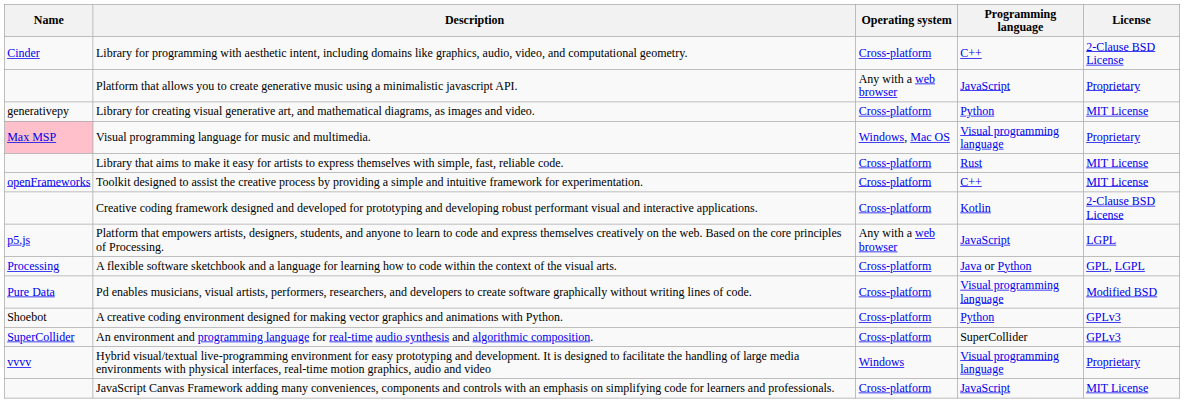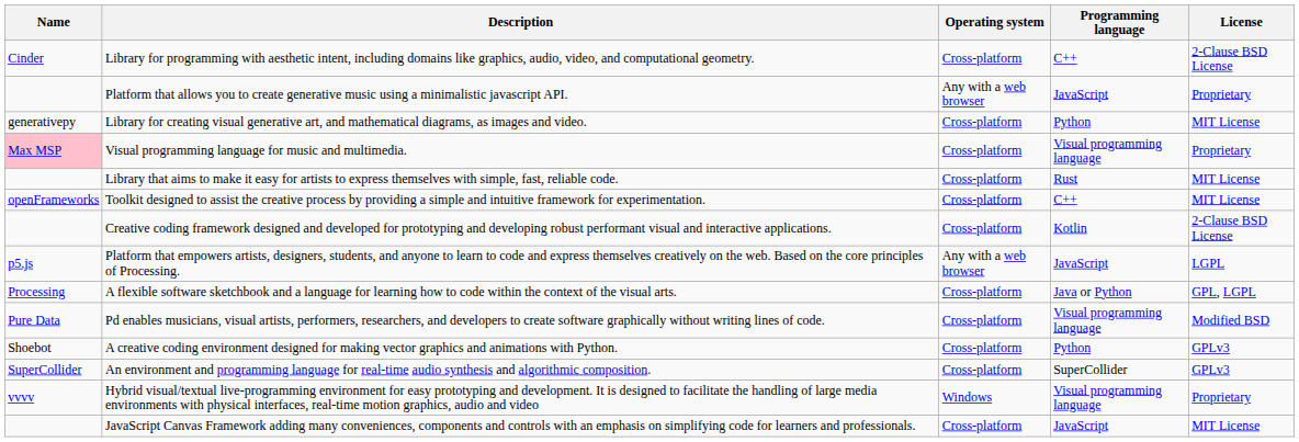 <table class="wikitable sortable">
 <tr>
 <th>Name</th>
 <th>Description</th>
 <th>Operating system</th>
 <th>Programming language</th>
 <th>License</th>
 </tr>
 <tr>
 <td><a href='#'>Cinder</a></td>
 <td>Library for programming with aesthetic intent, including domains like graphics, audio, video, and computational geometry.</td>
 <td><a href='#'>Cross-platform</a></td>
 <td><a href='#'>C++</a></td>
 <td><a href='#'>2-Clause BSD License</a></td>
 </tr>
 <tr>
 <td></td>
 <td>Platform that allows you to create generative music using a minimalistic javascript API.</td>
 <td>Any with a <a href='#'>web browser</a></td>
 <td><a href='#'>JavaScript</a></td>
 <td><a href='#'>Proprietary</a></td>
 </tr>
 <tr>
 <td>generativepy</td>
 <td>Library for creating visual generative art, and mathematical diagrams, as images and video.</td>
 <td><a href='#'>Cross-platform</a></td>
 <td><a href='#'>Python</a></td>
 <td><a href='#'>MIT License</a></td>
 </tr>
 <tr>
 <td style="background: pink;"><a href='#'>Max MSP</a></td>
 <td>Visual programming language for music and multimedia.</td>
-<td><a href='#'>Windows</a>, <a href='#'>Mac OS</a></td>
+<td><a href='#'>Cross-platform</a></td>
 <td><a href='#'>Visual programming language</a></td>
 <td><a href='#'>Proprietary</a></td>
 </tr>
 <tr>
 <td></td>
 <td>Library that aims to make it easy for artists to express themselves with simple, fast, reliable code.</td>
 <td><a href='#'>Cross-platform</a></td>
 <td><a href='#'>Rust</a></td>
 <td><a href='#'>MIT License</a></td>
 </tr>
 <tr>
 <td><a href='#'>openFrameworks</a></td>
 <td>Toolkit designed to assist the creative process by providing a simple and intuitive framework for experimentation.</td>
 <td><a href='#'>Cross-platform</a></td>
 <td><a href='#'>C++</a></td>
 <td><a href='#'>MIT License</a></td>
 </tr>
 <tr>
 <td></td>
 <td>Creative coding framework designed and developed for prototyping and developing robust performant visual and interactive applications.</td>
 <td><a href='#'>Cross-platform</a></td>
 <td><a href='#'>Kotlin</a></td>
 <td><a href='#'>2-Clause BSD License</a></td>
 </tr>
 <tr>
 <td><a href='#'>p5.js</a></td>
 <td>Platform that empowers artists, designers, students, and anyone to learn to code and express themselves creatively on the web. Based on the core principles of Processing.</td>
 <td>Any with a <a href='#'>web browser</a></td>
 <td><a href='#'>JavaScript</a></td>
 <td><a href='#'>LGPL</a></td>
 </tr>
 <tr>
 <td><a href='#'>Processing</a></td>
 <td>A flexible software sketchbook and a language for learning how to code within the context of the visual arts.</td>
 <td><a href='#'>Cross-platform</a></td>
 <td><a href='#'>Java</a> or <a href='#'>Python</a></td>
 <td><a href='#'>GPL</a>, <a href='#'>LGPL</a></td>
 </tr>
 <tr>
 <td><a href='#'>Pure Data</a></td>
 <td>Pd enables musicians, visual artists, performers, researchers, and developers to create software graphically without writing lines of code.</td>
 <td><a href='#'>Cross-platform</a></td>
 <td><a href='#'>Visual programming language</a></td>
 <td><a href='#'>Modified BSD</a></td>
 </tr>
 <tr>
 <td>Shoebot</td>
 <td>A creative coding environment designed for making vector graphics and animations with Python.</td>
 <td><a href='#'>Cross-platform</a></td>
 <td><a href='#'>Python</a></td>
 <td><a href='#'>GPLv3</a></td>
 </tr>
 <tr>
 <td><a href='#'>SuperCollider</a></td>
 <td>An environment and <a href='#'>programming language</a> for <a href='#'>real-time</a> <a href='#'>audio synthesis</a> and <a href='#'>algorithmic composition</a>.</td>
 <td><a href='#'>Cross-platform</a></td>
 <td>SuperCollider</td>
 <td><a href='#'>GPLv3</a></td>
 </tr>
 <tr>
 <td><a href='#'>vvvv</a></td>
 <td>Hybrid visual/textual live-programming environment for easy prototyping and development. It is designed to facilitate the handling of large media environments with physical interfaces, real-time motion graphics, audio and video</td>
 <td><a href='#'>Windows</a></td>
 <td><a href='#'>Visual programming language</a></td>
 <td><a href='#'>Proprietary</a></td>
 </tr>
 <tr>
 <td></td>
 <td>JavaScript Canvas Framework adding many conveniences, components and controls with an emphasis on simplifying code for learners and professionals.</td>
 <td><a href='#'>Cross-platform</a></td>
 <td><a href='#'>JavaScript</a></td>
 <td><a href='#'>MIT License</a></td>
 </tr>
 </table>
